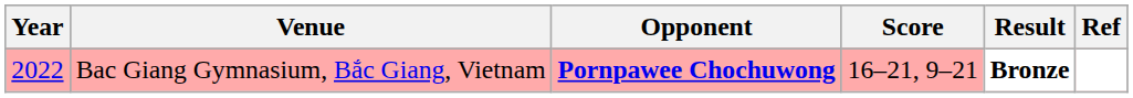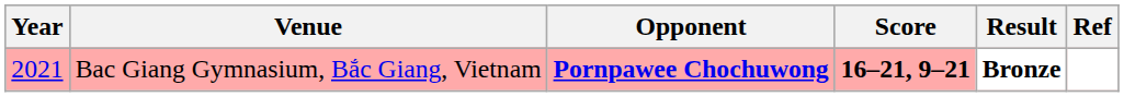 <table class="sortable wikitable" style="font-size: 90%">
 <tr>
 <th>Year</th>
 <th>Venue</th>
 <th>Opponent</th>
 <th>Score</th>
 <th>Result</th>
 <th>Ref</th>
 </tr>
 <tr style="background:#FFAAAA">
-<td align="center"><a href='#'>2022</a></td>
+<td align="center"><a href='#'>2021</a></td>
 <td align="left">Bac Giang Gymnasium, <a href='#'>Bắc Giang</a>, Vietnam</td>
 <td align="left"><strong> <a href='#'>Pornpawee Chochuwong</a></strong></td>
-<td align="left">16–21, 9–21</td>
+<td align="left"><strong>16–21, 9–21</strong></td>
 <td style="text-align:left; background:white"> <strong>Bronze</strong></td>
 <td style="text-align:center; background:white"></td>
 </tr>
 </table>
